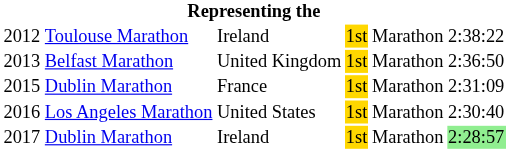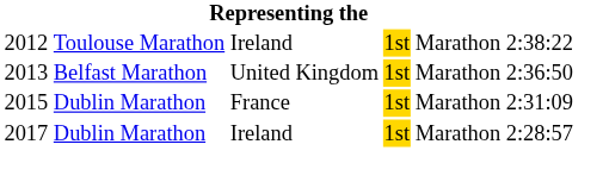 <table>
 <tr>
 <th colspan="6">Representing the  </th>
 </tr>
 <tr>
 <td>2012</td>
 <td><a href='#'>Toulouse Marathon</a></td>
 <td>Ireland</td>
 <td bgcolor=gold>1st</td>
 <td>Marathon</td>
 <td>2:38:22</td>
 </tr>
 <tr>
 <td>2013</td>
 <td><a href='#'>Belfast Marathon</a></td>
 <td>United Kingdom</td>
 <td bgcolor=gold>1st</td>
 <td>Marathon</td>
 <td>2:36:50</td>
 </tr>
 <tr>
 <td>2015</td>
 <td><a href='#'>Dublin Marathon</a></td>
 <td>France</td>
 <td bgcolor=gold>1st</td>
 <td>Marathon</td>
 <td>2:31:09 </td>
 </tr>
 <tr>
-<td>2016</td>
-<td><a href='#'>Los Angeles Marathon</a></td>
-<td>United States</td>
-<td bgcolor=gold>1st</td>
-<td>Marathon</td>
-<td>2:30:40 </td>
-</tr>
-<tr>
 <td>2017</td>
 <td><a href='#'>Dublin Marathon</a></td>
 <td>Ireland</td>
 <td bgcolor=gold>1st</td>
 <td>Marathon</td>
-<td style="background: lightgreen;">2:28:57 </td>
+<td>2:28:57 </td>
 </tr>
 <tr>
 </tr>
 </table>
